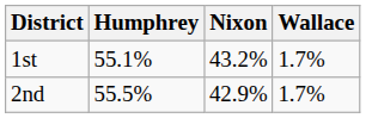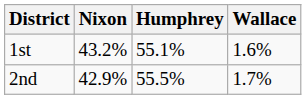 <table class="wikitable sortable">
 <tr>
 <th>District</th>
+<th>Nixon</th>
 <th>Humphrey</th>
-<th>Nixon</th>
 <th>Wallace</th>
 </tr>
 <tr>
 <td>1st</td>
+<td>43.2%</td>
 <td>55.1%</td>
-<td>43.2%</td>
-<td>1.7%</td>
+<td>1.6%</td>
 </tr>
 <tr>
 <td>2nd</td>
+<td>42.9%</td>
 <td>55.5%</td>
-<td>42.9%</td>
 <td>1.7%</td>
 </tr>
 </table>
